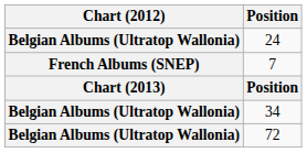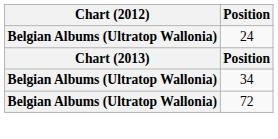 <table class="wikitable sortable plainrowheaders" style="text-align:center">
 <tr>
 <th scope="col">Chart (2012)</th>
 <th scope="col">Position</th>
 </tr>
 <tr>
 <th scope="row">Belgian Albums (Ultratop Wallonia)</th>
 <td>24</td>
-</tr>
-<tr>
-<th scope="row">French Albums (SNEP)</th>
-<td>7</td>
 </tr>
 <tr>
 <th scope="col">Chart (2013)</th>
 <th scope="col">Position</th>
 </tr>
 <tr>
 <th scope="row">Belgian Albums (Ultratop Wallonia)</th>
 <td>34</td>
 </tr>
 <tr>
 <th scope="row">Belgian Albums (Ultratop Wallonia)</th>
 <td>72</td>
 </tr>
 </table>
